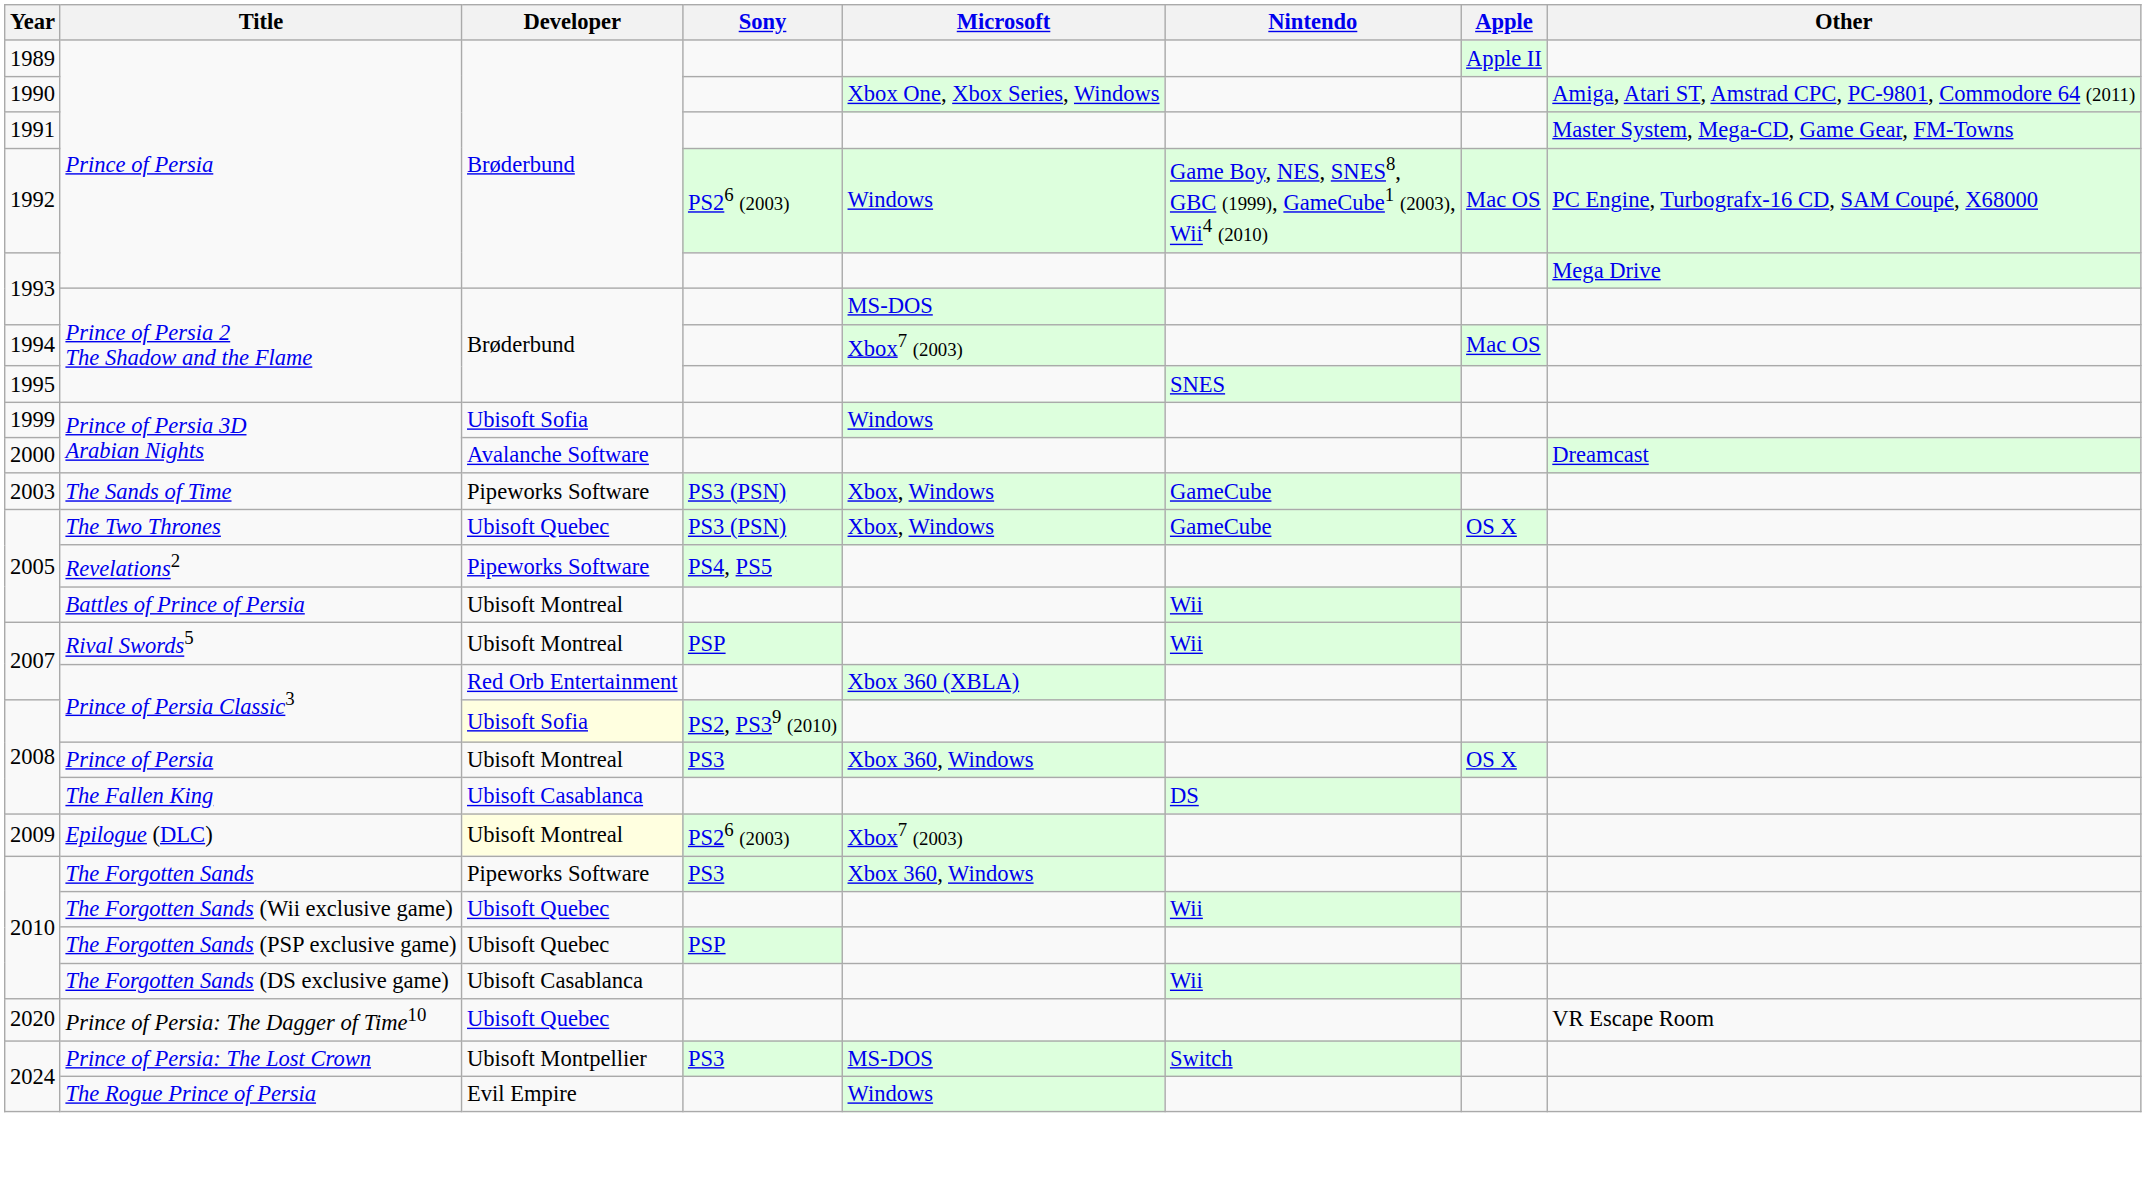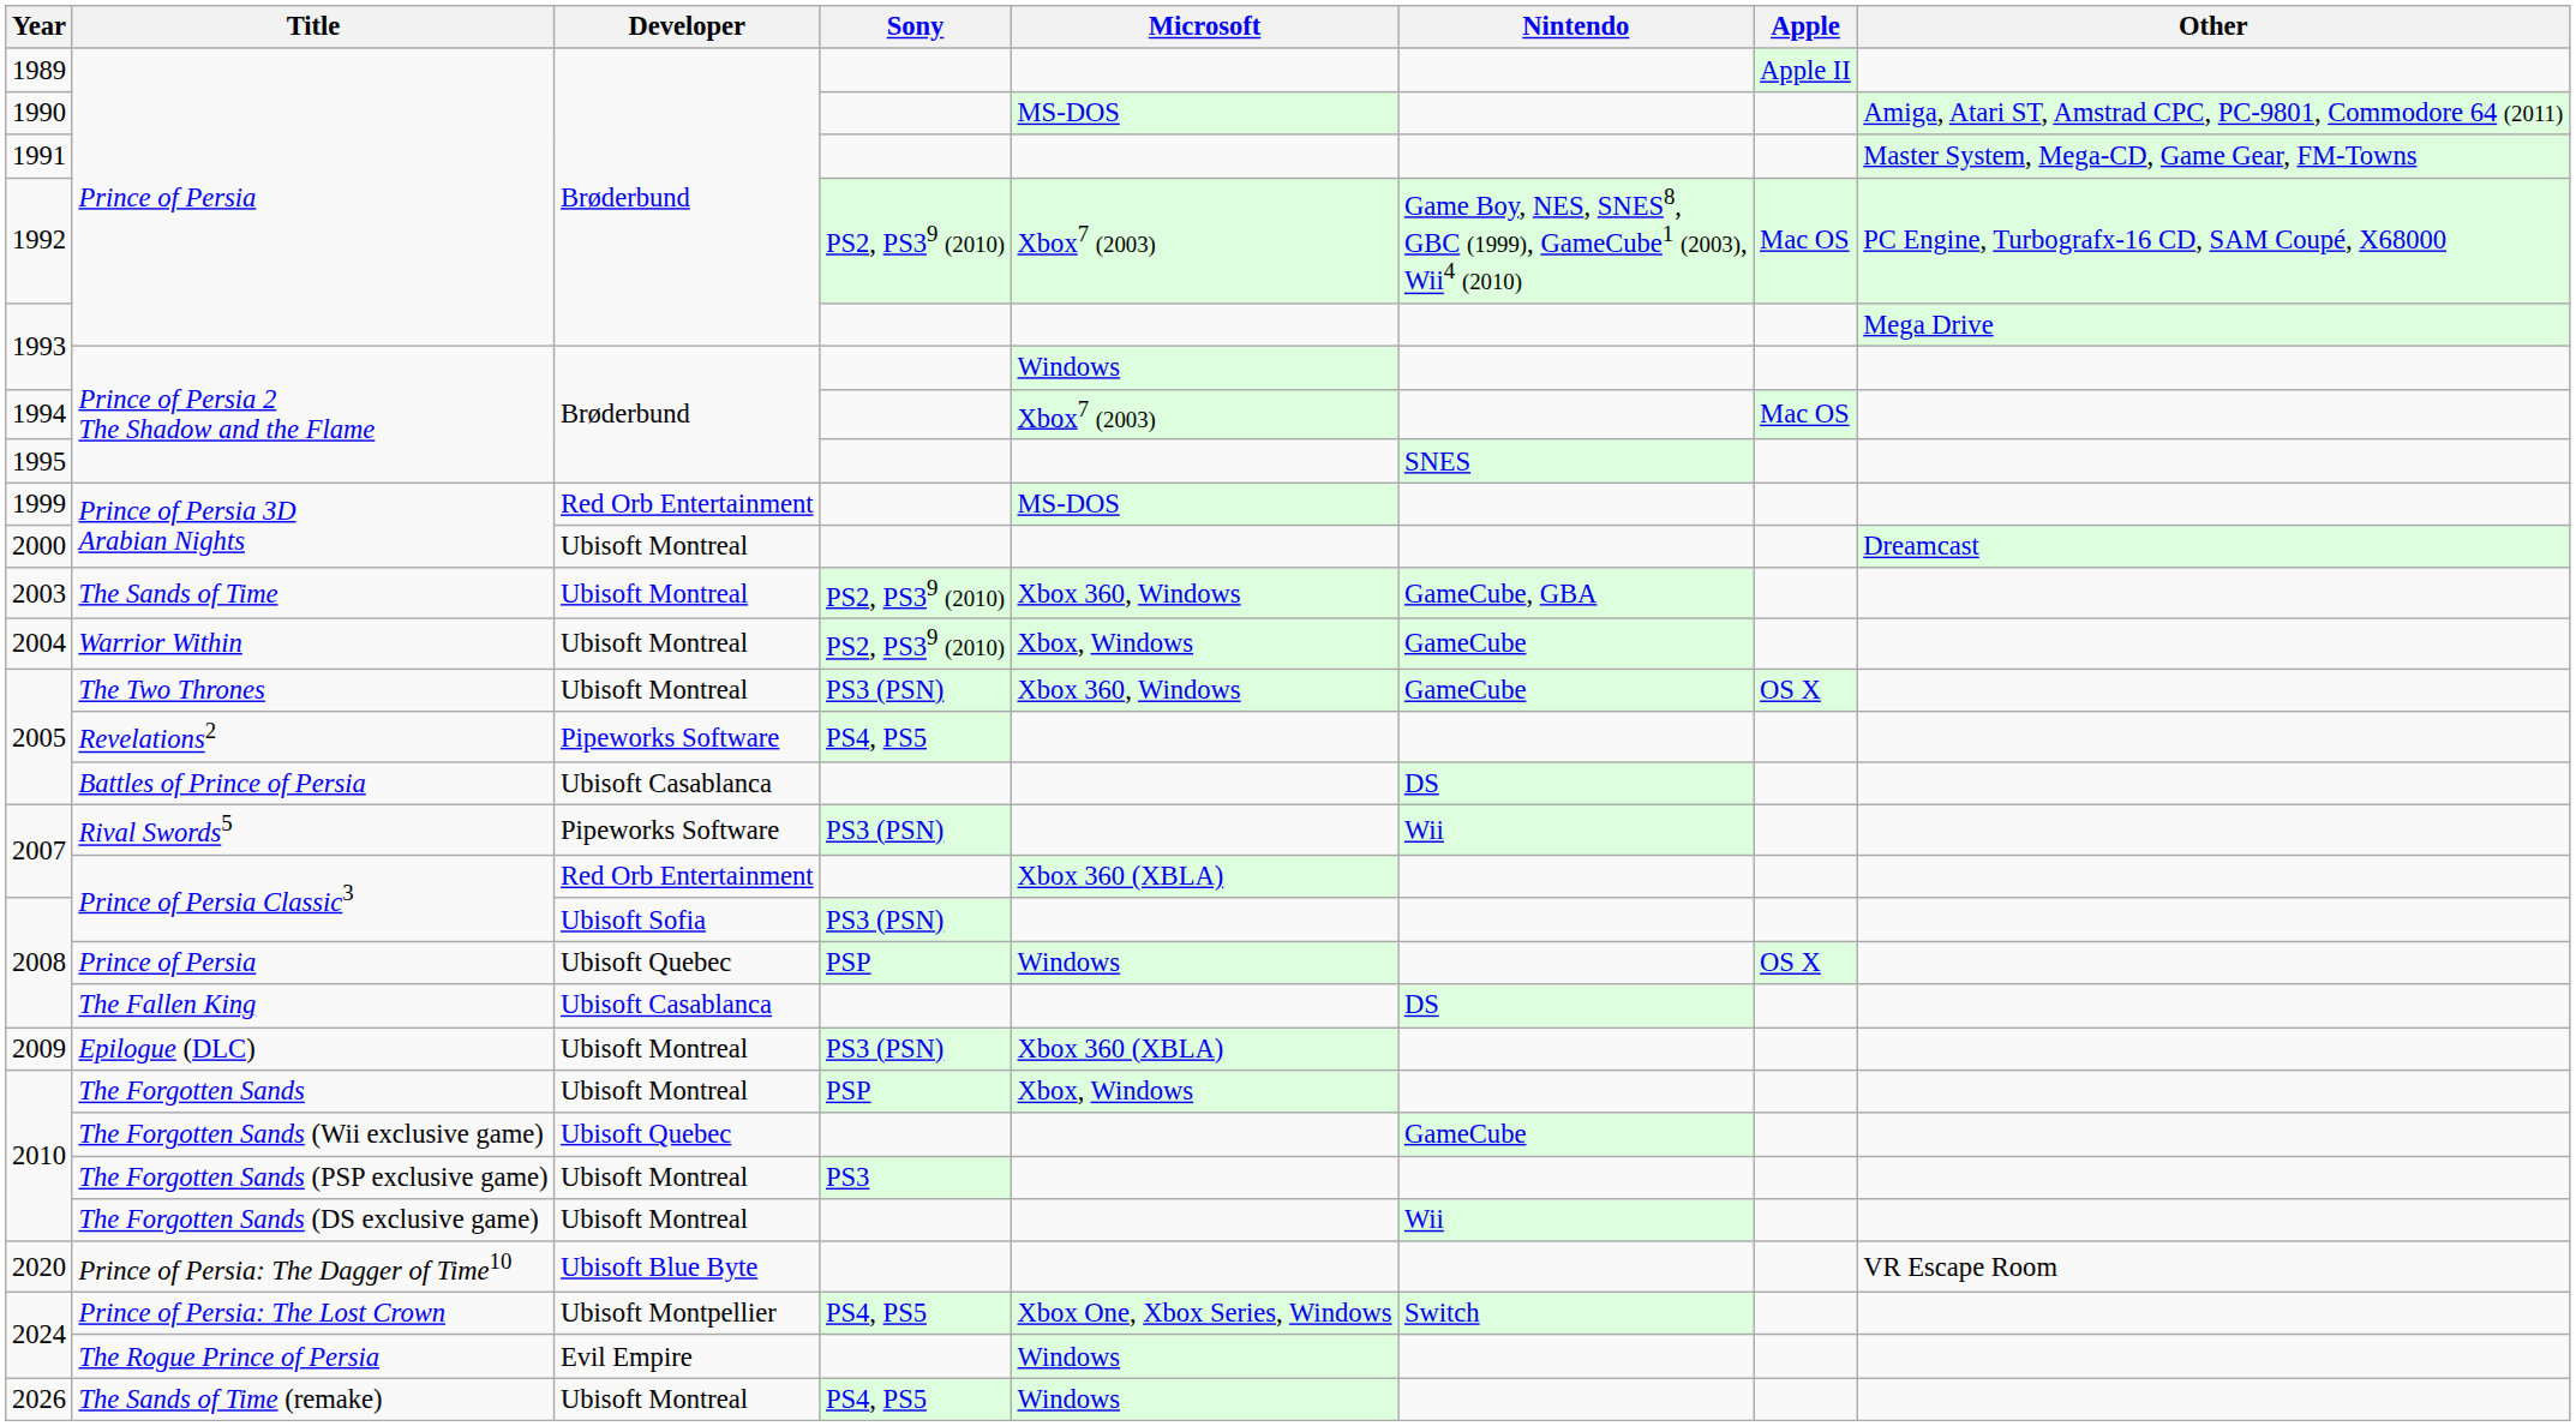 <table class="wikitable sortable" border="1" style="font-size: 100%">
 <tr>
 <th>Year</th>
 <th>Title</th>
 <th>Developer</th>
 <th align="center"><a href='#'>Sony</a></th>
 <th align="center"><a href='#'>Microsoft</a></th>
 <th align="center"><a href='#'>Nintendo</a></th>
 <th align="center"><a href='#'>Apple</a></th>
 <th align="center"><strong>Other</strong></th>
 </tr>
 <tr>
 <td align="center">1989</td>
 <td rowspan="5"><em><a href='#'>Prince of Persia</a></em></td>
 <td rowspan="5"><a href='#'>Brøderbund</a></td>
 <td></td>
 <td></td>
 <td></td>
 <td bgcolor="#ddffdd"><a href='#'>Apple II</a></td>
 <td></td>
 </tr>
 <tr>
 <td align="center">1990</td>
 <td></td>
-<td bgcolor="#ddffdd"><a href='#'>Xbox One</a>, <a href='#'>Xbox Series</a>, <a href='#'>Windows</a></td>
+<td bgcolor="#ddffdd"><a href='#'>MS-DOS</a></td>
 <td></td>
 <td></td>
 <td bgcolor="#ddffdd"><a href='#'>Amiga</a>, <a href='#'>Atari ST</a>, <a href='#'>Amstrad CPC</a>, <a href='#'>PC-9801</a>, <a href='#'>Commodore 64</a> <small>(2011)</small></td>
 </tr>
 <tr>
 <td align="center">1991</td>
 <td></td>
 <td></td>
 <td></td>
 <td></td>
 <td bgcolor="#ddffdd"><a href='#'>Master System</a>, <a href='#'>Mega-CD</a>, <a href='#'>Game Gear</a>, <a href='#'>FM-Towns</a></td>
 </tr>
 <tr>
 <td align="center">1992</td>
-<td bgcolor="#ddffdd"><a href='#'>PS2</a><sup>6</sup> <small>(2003)</small></td>
-<td bgcolor="#ddffdd"><a href='#'>Windows</a></td>
+<td bgcolor="#ddffdd"><a href='#'>PS2</a>, <a href='#'>PS3</a><sup>9</sup> <small>(2010)</small></td>
+<td bgcolor="#ddffdd"><a href='#'>Xbox</a><sup>7</sup> <small>(2003)</small></td>
 <td bgcolor="#ddffdd"><a href='#'>Game Boy</a>, <a href='#'>NES</a>, <a href='#'>SNES</a><sup>8</sup>,<br><a href='#'>GBC</a> <small>(1999)</small>, <a href='#'>GameCube</a><sup>1</sup> <small>(2003)</small>,<br><a href='#'>Wii</a><sup>4</sup> <small>(2010)</small></td>
 <td bgcolor="#ddffdd"><a href='#'>Mac OS</a></td>
 <td bgcolor="#ddffdd"><a href='#'>PC Engine</a>, <a href='#'>Turbografx-16 CD</a>, <a href='#'>SAM Coupé</a>, <a href='#'>X68000</a></td>
 </tr>
 <tr>
 <td align="center" rowspan="2">1993</td>
 <td></td>
 <td></td>
 <td></td>
 <td></td>
 <td bgcolor="#ddffdd"><a href='#'>Mega Drive</a></td>
 </tr>
 <tr>
 <td rowspan="3"><em><a href='#'>Prince of Persia 2<br>The Shadow and the Flame</a></em></td>
 <td rowspan="3">Brøderbund</td>
 <td></td>
-<td bgcolor="#ddffdd"><a href='#'>MS-DOS</a></td>
+<td bgcolor="#ddffdd"><a href='#'>Windows</a></td>
 <td></td>
 <td></td>
 <td></td>
 </tr>
 <tr>
 <td align="center">1994</td>
 <td></td>
 <td bgcolor="#ddffdd"><a href='#'>Xbox</a><sup>7</sup> <small>(2003)</small></td>
 <td></td>
 <td bgcolor="#ddffdd"><a href='#'>Mac OS</a></td>
 <td></td>
 </tr>
 <tr>
 <td align="center">1995</td>
 <td></td>
 <td></td>
 <td bgcolor="#ddffdd"><a href='#'>SNES</a></td>
 <td></td>
 <td></td>
 </tr>
 <tr>
 <td align="center">1999</td>
 <td rowspan="2"><em><a href='#'>Prince of Persia 3D<br>Arabian Nights</a></em></td>
-<td><a href='#'>Ubisoft Sofia</a></td>
+<td><a href='#'>Red Orb Entertainment</a></td>
 <td></td>
-<td bgcolor="#ddffdd"><a href='#'>Windows</a></td>
+<td bgcolor="#ddffdd"><a href='#'>MS-DOS</a></td>
 <td></td>
 <td></td>
 <td></td>
 </tr>
 <tr>
 <td align="center">2000</td>
-<td><a href='#'>Avalanche Software</a></td>
+<td>Ubisoft Montreal</td>
 <td></td>
 <td></td>
 <td></td>
 <td></td>
 <td bgcolor="#ddffdd"><a href='#'>Dreamcast</a></td>
 </tr>
 <tr>
 <td align="center">2003</td>
 <td><em><a href='#'>The Sands of Time</a></em></td>
-<td>Pipeworks Software</td>
-<td bgcolor="#ddffdd"><a href='#'>PS3 (PSN)</a></td>
+<td><a href='#'>Ubisoft Montreal</a></td>
+<td bgcolor="#ddffdd"><a href='#'>PS2</a>, <a href='#'>PS3</a><sup>9</sup> <small>(2010)</small></td>
+<td bgcolor="#ddffdd"><a href='#'>Xbox 360</a>, <a href='#'>Windows</a></td>
+<td bgcolor="#ddffdd"><a href='#'>GameCube</a>, <a href='#'>GBA</a></td>
+<td></td>
+<td></td>
+</tr>
+<tr>
+<td align="center">2004</td>
+<td><em><a href='#'>Warrior Within</a></em></td>
+<td>Ubisoft Montreal</td>
+<td bgcolor="#ddffdd"><a href='#'>PS2</a>, <a href='#'>PS3</a><sup>9</sup> <small>(2010)</small></td>
 <td bgcolor="#ddffdd"><a href='#'>Xbox</a>, <a href='#'>Windows</a></td>
 <td bgcolor="#ddffdd"><a href='#'>GameCube</a></td>
 <td></td>
 <td></td>
 </tr>
 <tr>
 <td align="center" rowspan="3">2005</td>
 <td><em><a href='#'>The Two Thrones</a></em></td>
-<td><a href='#'>Ubisoft Quebec</a></td>
+<td>Ubisoft Montreal</td>
 <td bgcolor="#ddffdd"><a href='#'>PS3 (PSN)</a></td>
-<td bgcolor="#ddffdd"><a href='#'>Xbox</a>, <a href='#'>Windows</a></td>
+<td bgcolor="#ddffdd"><a href='#'>Xbox 360</a>, <a href='#'>Windows</a></td>
 <td bgcolor="#ddffdd"><a href='#'>GameCube</a></td>
 <td bgcolor="#ddffdd"><a href='#'>OS X</a></td>
 <td></td>
 </tr>
 <tr>
 <td><em><a href='#'>Revelations</a></em><sup>2</sup></td>
 <td><a href='#'>Pipeworks Software</a></td>
 <td bgcolor="#ddffdd"><a href='#'>PS4</a>, <a href='#'>PS5</a></td>
 <td></td>
 <td></td>
 <td></td>
 <td></td>
 </tr>
 <tr>
 <td><em><a href='#'>Battles of Prince of Persia</a></em></td>
-<td>Ubisoft Montreal</td>
+<td>Ubisoft Casablanca</td>
 <td></td>
 <td></td>
-<td bgcolor="#ddffdd"><a href='#'>Wii</a></td>
+<td bgcolor="#ddffdd"><a href='#'>DS</a></td>
 <td></td>
 <td></td>
 </tr>
 <tr>
 <td align="center" rowspan="2">2007</td>
 <td><em><a href='#'>Rival Swords</a></em><sup>5</sup></td>
-<td>Ubisoft Montreal</td>
-<td bgcolor="#ddffdd"><a href='#'>PSP</a></td>
+<td>Pipeworks Software</td>
+<td bgcolor="#ddffdd"><a href='#'>PS3 (PSN)</a></td>
 <td></td>
 <td bgcolor="#ddffdd"><a href='#'>Wii</a></td>
 <td></td>
 <td></td>
 </tr>
 <tr>
 <td rowspan="2"><em><a href='#'>Prince of Persia Classic</a></em><sup>3</sup></td>
 <td><a href='#'>Red Orb Entertainment</a></td>
 <td></td>
 <td bgcolor="#ddffdd"><a href='#'>Xbox 360 (XBLA)</a></td>
 <td></td>
 <td></td>
 <td></td>
 </tr>
 <tr>
 <td align="center" rowspan="3">2008</td>
-<td style="background: lightyellow;"><a href='#'>Ubisoft Sofia</a></td>
-<td bgcolor="#ddffdd"><a href='#'>PS2</a>, <a href='#'>PS3</a><sup>9</sup> <small>(2010)</small></td>
+<td><a href='#'>Ubisoft Sofia</a></td>
+<td bgcolor="#ddffdd"><a href='#'>PS3 (PSN)</a></td>
 <td></td>
 <td></td>
 <td></td>
 <td></td>
 </tr>
 <tr>
 <td><em><a href='#'>Prince of Persia</a></em></td>
-<td>Ubisoft Montreal</td>
-<td bgcolor="#ddffdd"><a href='#'>PS3</a></td>
-<td bgcolor="#ddffdd"><a href='#'>Xbox 360</a>, <a href='#'>Windows</a></td>
+<td>Ubisoft Quebec</td>
+<td bgcolor="#ddffdd"><a href='#'>PSP</a></td>
+<td bgcolor="#ddffdd"><a href='#'>Windows</a></td>
 <td></td>
 <td bgcolor="#ddffdd"><a href='#'>OS X</a></td>
 <td></td>
 </tr>
 <tr>
 <td><em><a href='#'>The Fallen King</a></em></td>
 <td><a href='#'>Ubisoft Casablanca</a></td>
 <td></td>
 <td></td>
 <td bgcolor="#ddffdd"><a href='#'>DS</a></td>
 <td></td>
 <td></td>
 </tr>
 <tr>
 <td align="center">2009</td>
 <td><em><a href='#'>Epilogue</a></em> (<a href='#'>DLC</a>)</td>
-<td style="background: lightyellow;">Ubisoft Montreal</td>
-<td bgcolor="#ddffdd"><a href='#'>PS2</a><sup>6</sup> <small>(2003)</small></td>
-<td bgcolor="#ddffdd"><a href='#'>Xbox</a><sup>7</sup> <small>(2003)</small></td>
+<td>Ubisoft Montreal</td>
+<td bgcolor="#ddffdd"><a href='#'>PS3 (PSN)</a></td>
+<td bgcolor="#ddffdd"><a href='#'>Xbox 360 (XBLA)</a></td>
 <td></td>
 <td></td>
 <td></td>
 </tr>
 <tr>
 <td align="center" rowspan="4">2010</td>
 <td><em><a href='#'>The Forgotten Sands</a></em></td>
-<td>Pipeworks Software</td>
-<td bgcolor="#ddffdd"><a href='#'>PS3</a></td>
-<td bgcolor="#ddffdd"><a href='#'>Xbox 360</a>, <a href='#'>Windows</a></td>
+<td>Ubisoft Montreal</td>
+<td bgcolor="#ddffdd"><a href='#'>PSP</a></td>
+<td bgcolor="#ddffdd"><a href='#'>Xbox</a>, <a href='#'>Windows</a></td>
 <td></td>
 <td></td>
 <td></td>
 </tr>
 <tr>
 <td><em><a href='#'>The Forgotten Sands</a></em> (Wii exclusive game)</td>
 <td><a href='#'>Ubisoft Quebec</a></td>
 <td></td>
 <td></td>
-<td bgcolor="#ddffdd"><a href='#'>Wii</a></td>
+<td bgcolor="#ddffdd"><a href='#'>GameCube</a></td>
 <td></td>
 <td></td>
 </tr>
 <tr>
 <td><em><a href='#'>The Forgotten Sands</a></em> (PSP exclusive game)</td>
-<td>Ubisoft Quebec</td>
-<td bgcolor="#ddffdd"><a href='#'>PSP</a></td>
+<td>Ubisoft Montreal</td>
+<td bgcolor="#ddffdd"><a href='#'>PS3</a></td>
 <td></td>
 <td></td>
 <td></td>
 <td></td>
 </tr>
 <tr>
 <td><em><a href='#'>The Forgotten Sands</a></em> (DS exclusive game)</td>
-<td>Ubisoft Casablanca</td>
+<td>Ubisoft Montreal</td>
 <td></td>
 <td></td>
 <td bgcolor="#ddffdd"><a href='#'>Wii</a></td>
 <td></td>
 <td></td>
 </tr>
 <tr>
 <td align="center">2020</td>
 <td><em>Prince of Persia: The Dagger of Time</em><sup>10</sup></td>
-<td><a href='#'>Ubisoft Quebec</a></td>
+<td><a href='#'>Ubisoft Blue Byte</a></td>
 <td></td>
 <td></td>
 <td></td>
 <td></td>
 <td>VR Escape Room</td>
 </tr>
 <tr>
 <td align="center" rowspan=2>2024</td>
 <td><em><a href='#'>Prince of Persia: The Lost Crown</a></em></td>
 <td>Ubisoft Montpellier</td>
-<td bgcolor="#ddffdd"><a href='#'>PS3</a></td>
-<td bgcolor="#ddffdd"><a href='#'>MS-DOS</a></td>
+<td bgcolor="#ddffdd"><a href='#'>PS4</a>, <a href='#'>PS5</a></td>
+<td bgcolor="#ddffdd"><a href='#'>Xbox One</a>, <a href='#'>Xbox Series</a>, <a href='#'>Windows</a></td>
 <td bgcolor="#ddffdd"><a href='#'>Switch</a></td>
 <td></td>
 <td></td>
 </tr>
 <tr>
 <td><em><a href='#'>The Rogue Prince of Persia</a></em></td>
 <td>Evil Empire</td>
 <td></td>
 <td bgcolor="#ddffdd"><a href='#'>Windows</a></td>
 <td></td>
 <td></td>
 <td></td>
 </tr>
+<tr>
+<td align="center">2026</td>
+<td><em><a href='#'>The Sands of Time</a></em> (remake)</td>
+<td>Ubisoft Montreal</td>
+<td bgcolor="#ddffdd"><a href='#'>PS4</a>, <a href='#'>PS5</a></td>
+<td bgcolor="#ddffdd"><a href='#'>Windows</a></td>
+<td></td>
+<td></td>
+<td></td>
+</tr>
 </table>
